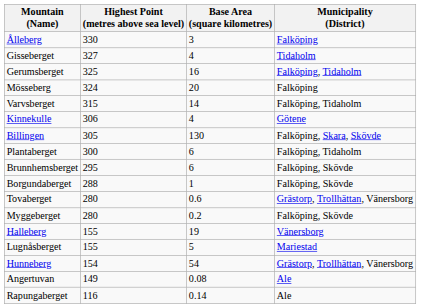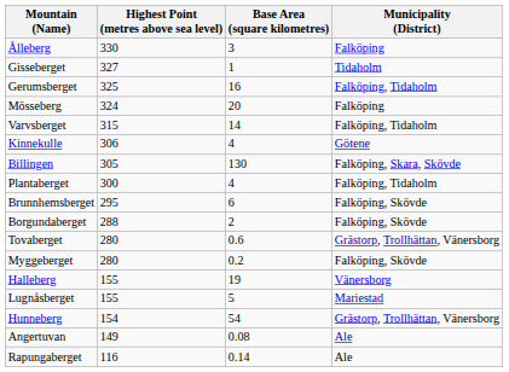 <table class="wikitable sortable">
 <tr>
 <th>Mountain <br>(Name)</th>
 <th>Highest Point <br>(metres above sea level)</th>
 <th>Base Area <br>(square kilometres)</th>
 <th>Municipality <br>(District)</th>
 </tr>
 <tr>
 <td><a href='#'>Ålleberg</a></td>
 <td>330</td>
 <td>3</td>
 <td><a href='#'>Falköping</a></td>
 </tr>
 <tr>
 <td>Gisseberget</td>
 <td>327</td>
-<td>4</td>
+<td>1</td>
 <td><a href='#'>Tidaholm</a></td>
 </tr>
 <tr>
 <td>Gerumsberget</td>
 <td>325</td>
 <td>16</td>
 <td><a href='#'>Falköping</a>, <a href='#'>Tidaholm</a></td>
 </tr>
 <tr>
 <td>Mösseberg</td>
 <td>324</td>
 <td>20</td>
 <td>Falköping</td>
 </tr>
 <tr>
 <td>Varvsberget</td>
 <td>315</td>
 <td>14</td>
 <td>Falköping, Tidaholm</td>
 </tr>
 <tr>
 <td><a href='#'>Kinnekulle</a></td>
 <td>306</td>
 <td>4</td>
 <td><a href='#'>Götene</a></td>
 </tr>
 <tr>
 <td><a href='#'>Billingen</a></td>
 <td>305</td>
 <td>130</td>
 <td>Falköping, <a href='#'>Skara</a>, <a href='#'>Skövde</a></td>
 </tr>
 <tr>
 <td>Plantaberget</td>
 <td>300</td>
-<td>6</td>
+<td>4</td>
 <td>Falköping, Tidaholm</td>
 </tr>
 <tr>
 <td>Brunnhemsberget</td>
 <td>295</td>
 <td>6</td>
 <td>Falköping, Skövde</td>
 </tr>
 <tr>
 <td>Borgundaberget</td>
 <td>288</td>
-<td>1</td>
+<td>2</td>
 <td>Falköping, Skövde</td>
 </tr>
 <tr>
 <td>Tovaberget</td>
 <td>280</td>
 <td>0.6</td>
 <td><a href='#'>Grästorp</a>, <a href='#'>Trollhättan</a>, Vänersborg</td>
 </tr>
 <tr>
 <td>Myggeberget</td>
 <td>280</td>
 <td>0.2</td>
 <td>Falköping, Skövde</td>
 </tr>
 <tr>
 <td><a href='#'>Halleberg</a></td>
 <td>155</td>
 <td>19</td>
 <td><a href='#'>Vänersborg</a></td>
 </tr>
 <tr>
 <td>Lugnåsberget</td>
 <td>155</td>
 <td>5</td>
 <td><a href='#'>Mariestad</a></td>
 </tr>
 <tr>
 <td><a href='#'>Hunneberg</a></td>
 <td>154</td>
 <td>54</td>
 <td><a href='#'>Grästorp</a>, <a href='#'>Trollhättan</a>, Vänersborg</td>
 </tr>
 <tr>
 <td>Angertuvan</td>
 <td>149</td>
 <td>0.08</td>
 <td><a href='#'>Ale</a></td>
 </tr>
 <tr>
 <td>Rapungaberget</td>
 <td>116</td>
 <td>0.14</td>
 <td>Ale</td>
 </tr>
 </table>
